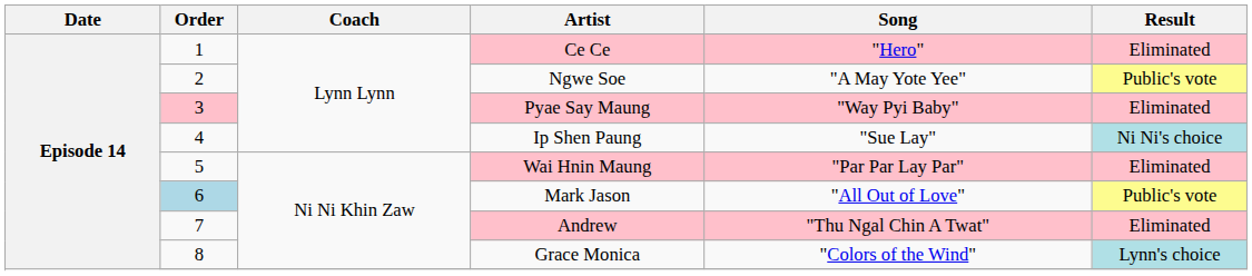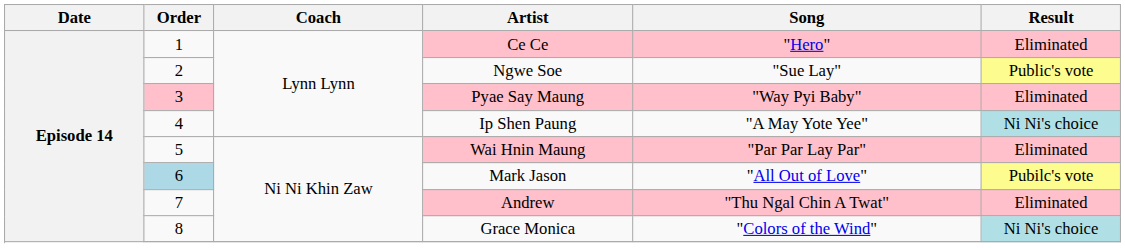 <table class="wikitable" style="text-align:center; width:85%;">
 <tr>
 <th width="10%">Date</th>
 <th width="05%">Order</th>
 <th width="15%">Coach</th>
 <th width="15%">Artist</th>
 <th width="25%">Song</th>
 <th width="10%">Result</th>
 </tr>
 <tr>
 <th rowspan="12" scope="row">Episode 14<br></th>
 <td>1</td>
 <td rowspan="4">Lynn Lynn</td>
 <td style="background:pink;">Ce Ce</td>
 <td style="background:pink;">"<a href='#'>Hero</a>"</td>
 <td style="background:pink;">Eliminated</td>
 </tr>
 <tr>
 <td>2</td>
 <td>Ngwe Soe</td>
-<td>"A May Yote Yee"</td>
+<td>"Sue Lay"</td>
 <td style="background:#fdfc8f;">Public's vote</td>
 </tr>
 <tr>
 <td style="background: pink;">3</td>
 <td style="background:pink;">Pyae Say Maung</td>
 <td style="background:pink;">"Way Pyi Baby"</td>
 <td style="background:pink;">Eliminated</td>
 </tr>
 <tr>
 <td>4</td>
 <td>Ip Shen Paung</td>
-<td>"Sue Lay"</td>
+<td>"A May Yote Yee"</td>
 <td style="background:#B0E0E6;">Ni Ni's choice</td>
 </tr>
 <tr>
 <td>5</td>
 <td rowspan="4">Ni Ni Khin Zaw</td>
 <td style="background:pink;">Wai Hnin Maung</td>
 <td style="background:pink;">"Par Par Lay Par"</td>
 <td style="background:pink;">Eliminated</td>
 </tr>
 <tr>
 <td style="background: lightblue;">6</td>
 <td>Mark Jason</td>
 <td>"<a href='#'>All Out of Love</a>"</td>
-<td style="background:#fdfc8f;">Public's vote</td>
+<td style="background:#fdfc8f;">Pubilc's vote</td>
 </tr>
 <tr>
 <td>7</td>
 <td style="background:pink;">Andrew</td>
 <td style="background:pink;">"Thu Ngal Chin A Twat"</td>
 <td style="background:pink;">Eliminated</td>
 </tr>
 <tr>
 <td>8</td>
 <td>Grace Monica</td>
 <td>"<a href='#'>Colors of the Wind</a>"</td>
-<td style="background:#B0E0E6;">Lynn's choice</td>
+<td style="background:#B0E0E6;">Ni Ni's choice</td>
 </tr>
 <tr>
 </tr>
 </table>
